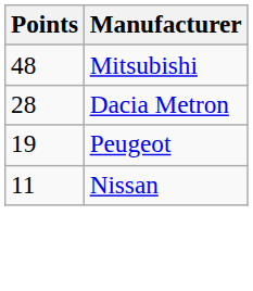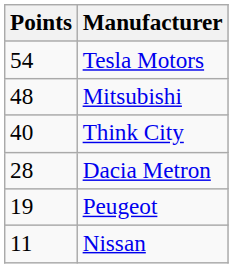 <table class="wikitable">
 <tr>
 <th>Points</th>
 <th>Manufacturer</th>
 </tr>
 <tr>
+<td>54</td>
+<td> <a href='#'>Tesla Motors</a></td>
+</tr>
+<tr>
 <td>48</td>
 <td> <a href='#'>Mitsubishi</a></td>
+</tr>
+<tr>
+<td>40</td>
+<td> <a href='#'>Think City</a></td>
 </tr>
 <tr>
 <td>28</td>
 <td> <a href='#'>Dacia Metron</a></td>
 </tr>
 <tr>
 <td>19</td>
 <td> <a href='#'>Peugeot</a></td>
 </tr>
 <tr>
 <td>11</td>
 <td> <a href='#'>Nissan</a></td>
 </tr>
 </table>
